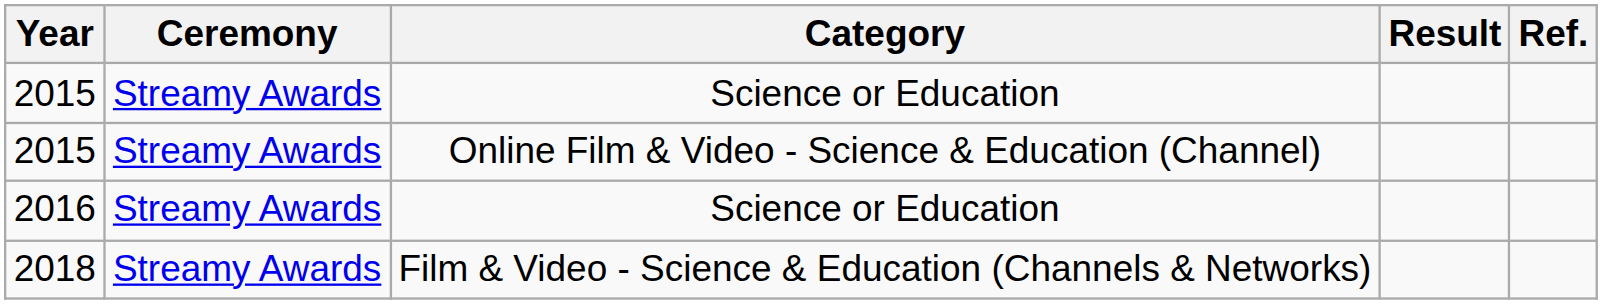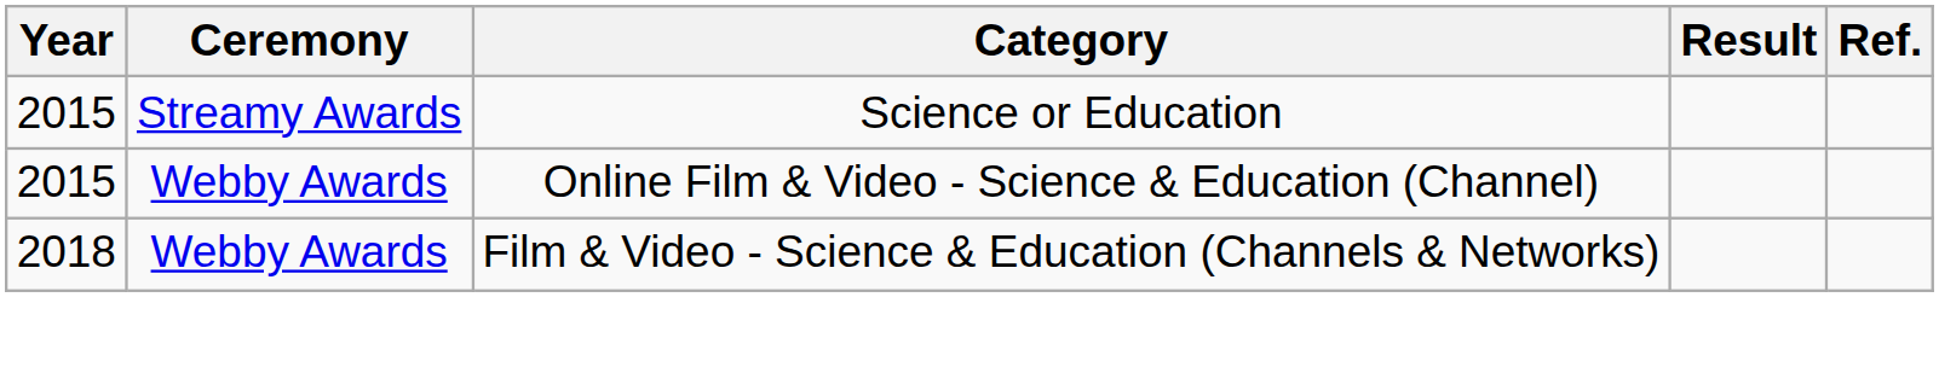 <table class="wikitable plainrowheaders">
 <tr>
 <th>Year</th>
 <th>Ceremony</th>
 <th>Category</th>
 <th>Result</th>
 <th>Ref.</th>
 </tr>
 <tr align="center">
 <td>2015</td>
 <td><a href='#'>Streamy Awards</a></td>
 <td>Science or Education</td>
 <td></td>
 <td></td>
 </tr>
 <tr align="center">
 <td>2015</td>
-<td><a href='#'>Streamy Awards</a></td>
+<td><a href='#'>Webby Awards</a></td>
 <td>Online Film & Video - Science & Education (Channel)</td>
 <td></td>
 <td></td>
 </tr>
 <tr align="center">
-<td>2016</td>
-<td><a href='#'>Streamy Awards</a></td>
-<td>Science or Education</td>
-<td></td>
-<td></td>
-</tr>
-<tr align="center">
 <td>2018</td>
-<td><a href='#'>Streamy Awards</a></td>
+<td><a href='#'>Webby Awards</a></td>
 <td>Film & Video - Science & Education (Channels & Networks)</td>
 <td></td>
 <td></td>
 </tr>
 </table>
